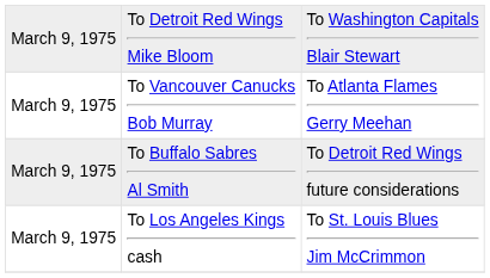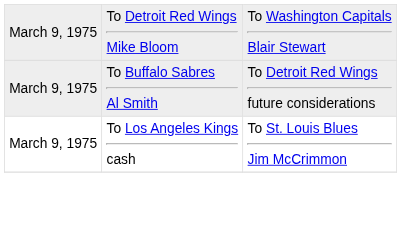 <table border=1 style="border-collapse:collapse" bordercolor="#DFDFDF"  cellpadding="5">
 <tr bgcolor="#eeeeee">
 <td>March 9, 1975</td>
 <td valign="top">To <a href='#'>Detroit Red Wings</a><hr><a href='#'>Mike Bloom</a></td>
 <td valign="top">To <a href='#'>Washington Capitals</a><hr><a href='#'>Blair Stewart</a></td>
-</tr>
-<tr>
-<td>March 9, 1975</td>
-<td valign="top">To <a href='#'>Vancouver Canucks</a><hr><a href='#'>Bob Murray</a></td>
-<td valign="top">To <a href='#'>Atlanta Flames</a><hr><a href='#'>Gerry Meehan</a></td>
 </tr>
 <tr>
 </tr>
 <tr bgcolor="#eeeeee">
 <td>March 9, 1975</td>
 <td valign="top">To <a href='#'>Buffalo Sabres</a><hr><a href='#'>Al Smith</a></td>
 <td valign="top">To <a href='#'>Detroit Red Wings</a><hr>future considerations</td>
 </tr>
 <tr>
 <td>March 9, 1975</td>
 <td valign="top">To <a href='#'>Los Angeles Kings</a><hr>cash</td>
 <td valign="top">To <a href='#'>St. Louis Blues</a><hr><a href='#'>Jim McCrimmon</a></td>
 </tr>
 <tr>
 </tr>
 </table>
